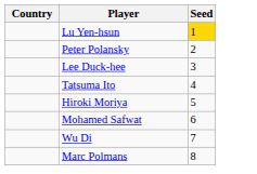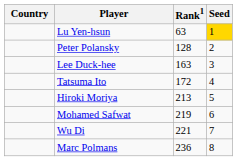 <table class="sortable wikitable">
 <tr>
 <th width="70">Country</th>
 <th width="175">Player</th>
+<th>Rank<sup>1</sup></th>
 <th>Seed</th>
 </tr>
 <tr>
 <td></td>
 <td><a href='#'>Lu Yen-hsun</a></td>
+<td>63</td>
 <td style="background: gold;">1</td>
 </tr>
 <tr>
 <td></td>
 <td><a href='#'>Peter Polansky</a></td>
+<td>128</td>
 <td>2</td>
 </tr>
 <tr>
 <td></td>
 <td><a href='#'>Lee Duck-hee</a></td>
+<td>163</td>
 <td>3</td>
 </tr>
 <tr>
 <td></td>
 <td><a href='#'>Tatsuma Ito</a></td>
+<td>172</td>
 <td>4</td>
 </tr>
 <tr>
 <td></td>
 <td><a href='#'>Hiroki Moriya</a></td>
+<td>213</td>
 <td>5</td>
 </tr>
 <tr>
 <td></td>
 <td><a href='#'>Mohamed Safwat</a></td>
+<td>219</td>
 <td>6</td>
 </tr>
 <tr>
 <td></td>
 <td><a href='#'>Wu Di</a></td>
+<td>221</td>
 <td>7</td>
 </tr>
 <tr>
 <td></td>
 <td><a href='#'>Marc Polmans</a></td>
+<td>236</td>
 <td>8</td>
 </tr>
 </table>
